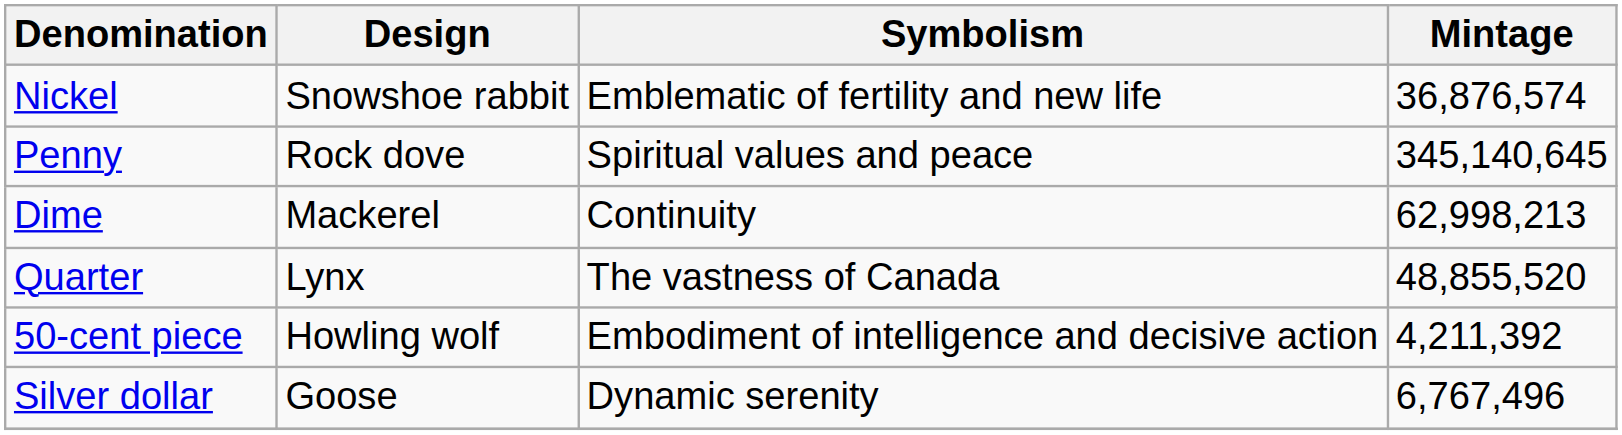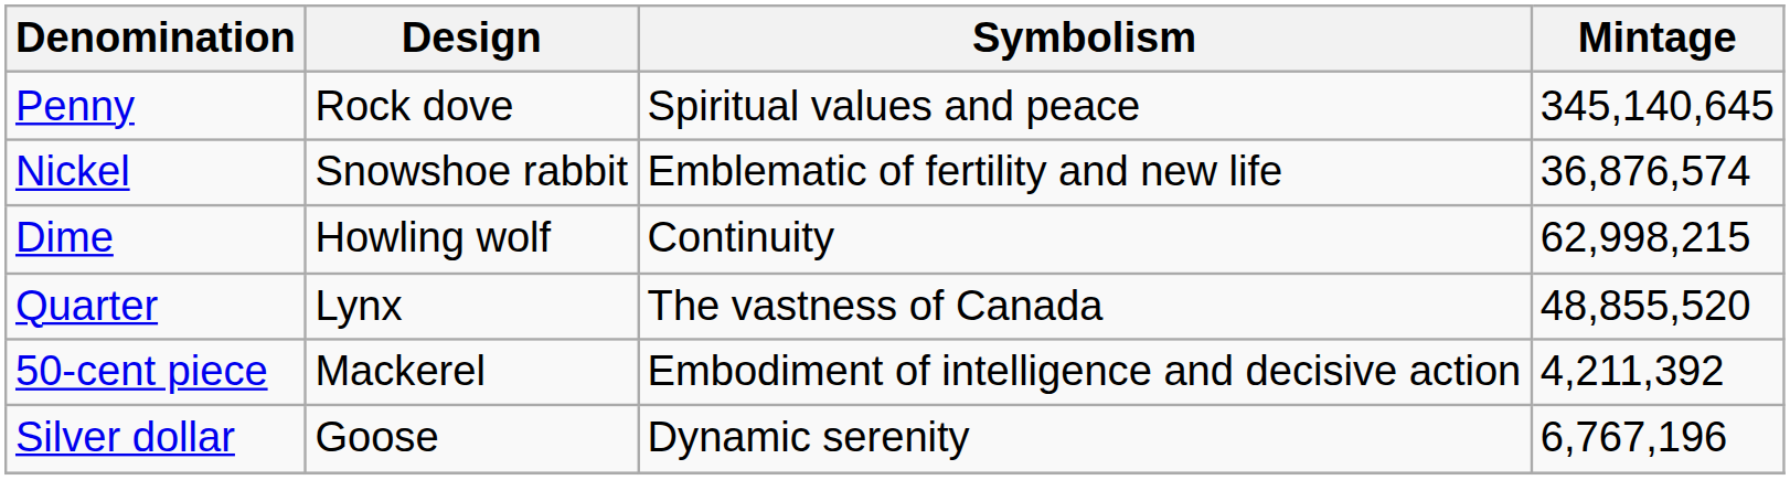 <table class="wikitable">
 <tr>
 <th>Denomination</th>
 <th>Design</th>
 <th>Symbolism</th>
 <th>Mintage</th>
 </tr>
 <tr>
+<td><a href='#'>Penny</a></td>
+<td>Rock dove</td>
+<td>Spiritual values and peace</td>
+<td>345,140,645</td>
+</tr>
+<tr>
 <td><a href='#'>Nickel</a></td>
 <td>Snowshoe rabbit</td>
 <td>Emblematic of fertility and new life</td>
 <td>36,876,574</td>
 </tr>
 <tr>
-<td><a href='#'>Penny</a></td>
-<td>Rock dove</td>
-<td>Spiritual values and peace</td>
-<td>345,140,645</td>
-</tr>
-<tr>
 <td><a href='#'>Dime</a></td>
-<td>Mackerel</td>
+<td>Howling wolf</td>
 <td>Continuity</td>
-<td>62,998,213</td>
+<td>62,998,215</td>
 </tr>
 <tr>
 <td><a href='#'>Quarter</a></td>
 <td>Lynx</td>
 <td>The vastness of Canada</td>
 <td>48,855,520</td>
 </tr>
 <tr>
 <td><a href='#'>50-cent piece</a></td>
-<td>Howling wolf</td>
+<td>Mackerel</td>
 <td>Embodiment of intelligence and decisive action</td>
 <td>4,211,392</td>
 </tr>
 <tr>
 <td><a href='#'>Silver dollar</a></td>
 <td>Goose</td>
 <td>Dynamic serenity</td>
-<td>6,767,496</td>
+<td>6,767,196</td>
 </tr>
 <tr>
 </tr>
 </table>
